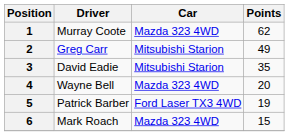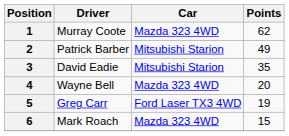 <table class="wikitable" border="1">
 <tr>
 <th>Position</th>
 <th>Driver</th>
 <th>Car</th>
 <th>Points</th>
 </tr>
 <tr>
 <th>1</th>
 <td>Murray Coote</td>
 <td><a href='#'>Mazda 323 4WD</a></td>
 <td align="center">62</td>
 </tr>
 <tr>
 <th>2</th>
-<td><a href='#'>Greg Carr</a></td>
+<td>Patrick Barber</td>
 <td><a href='#'>Mitsubishi Starion</a></td>
 <td align="center">49</td>
 </tr>
 <tr>
 <th>3</th>
 <td>David Eadie</td>
 <td><a href='#'>Mitsubishi Starion</a></td>
 <td align="center">35</td>
 </tr>
 <tr>
 <th>4</th>
 <td>Wayne Bell</td>
 <td><a href='#'>Mazda 323 4WD</a></td>
 <td align="center">20</td>
 </tr>
 <tr>
 <th>5</th>
-<td>Patrick Barber</td>
+<td><a href='#'>Greg Carr</a></td>
 <td><a href='#'>Ford Laser TX3 4WD</a></td>
 <td align="center">19</td>
 </tr>
 <tr>
 <th>6</th>
 <td>Mark Roach</td>
 <td><a href='#'>Mazda 323 4WD</a></td>
 <td align="center">15</td>
 </tr>
 <tr>
 </tr>
 </table>
